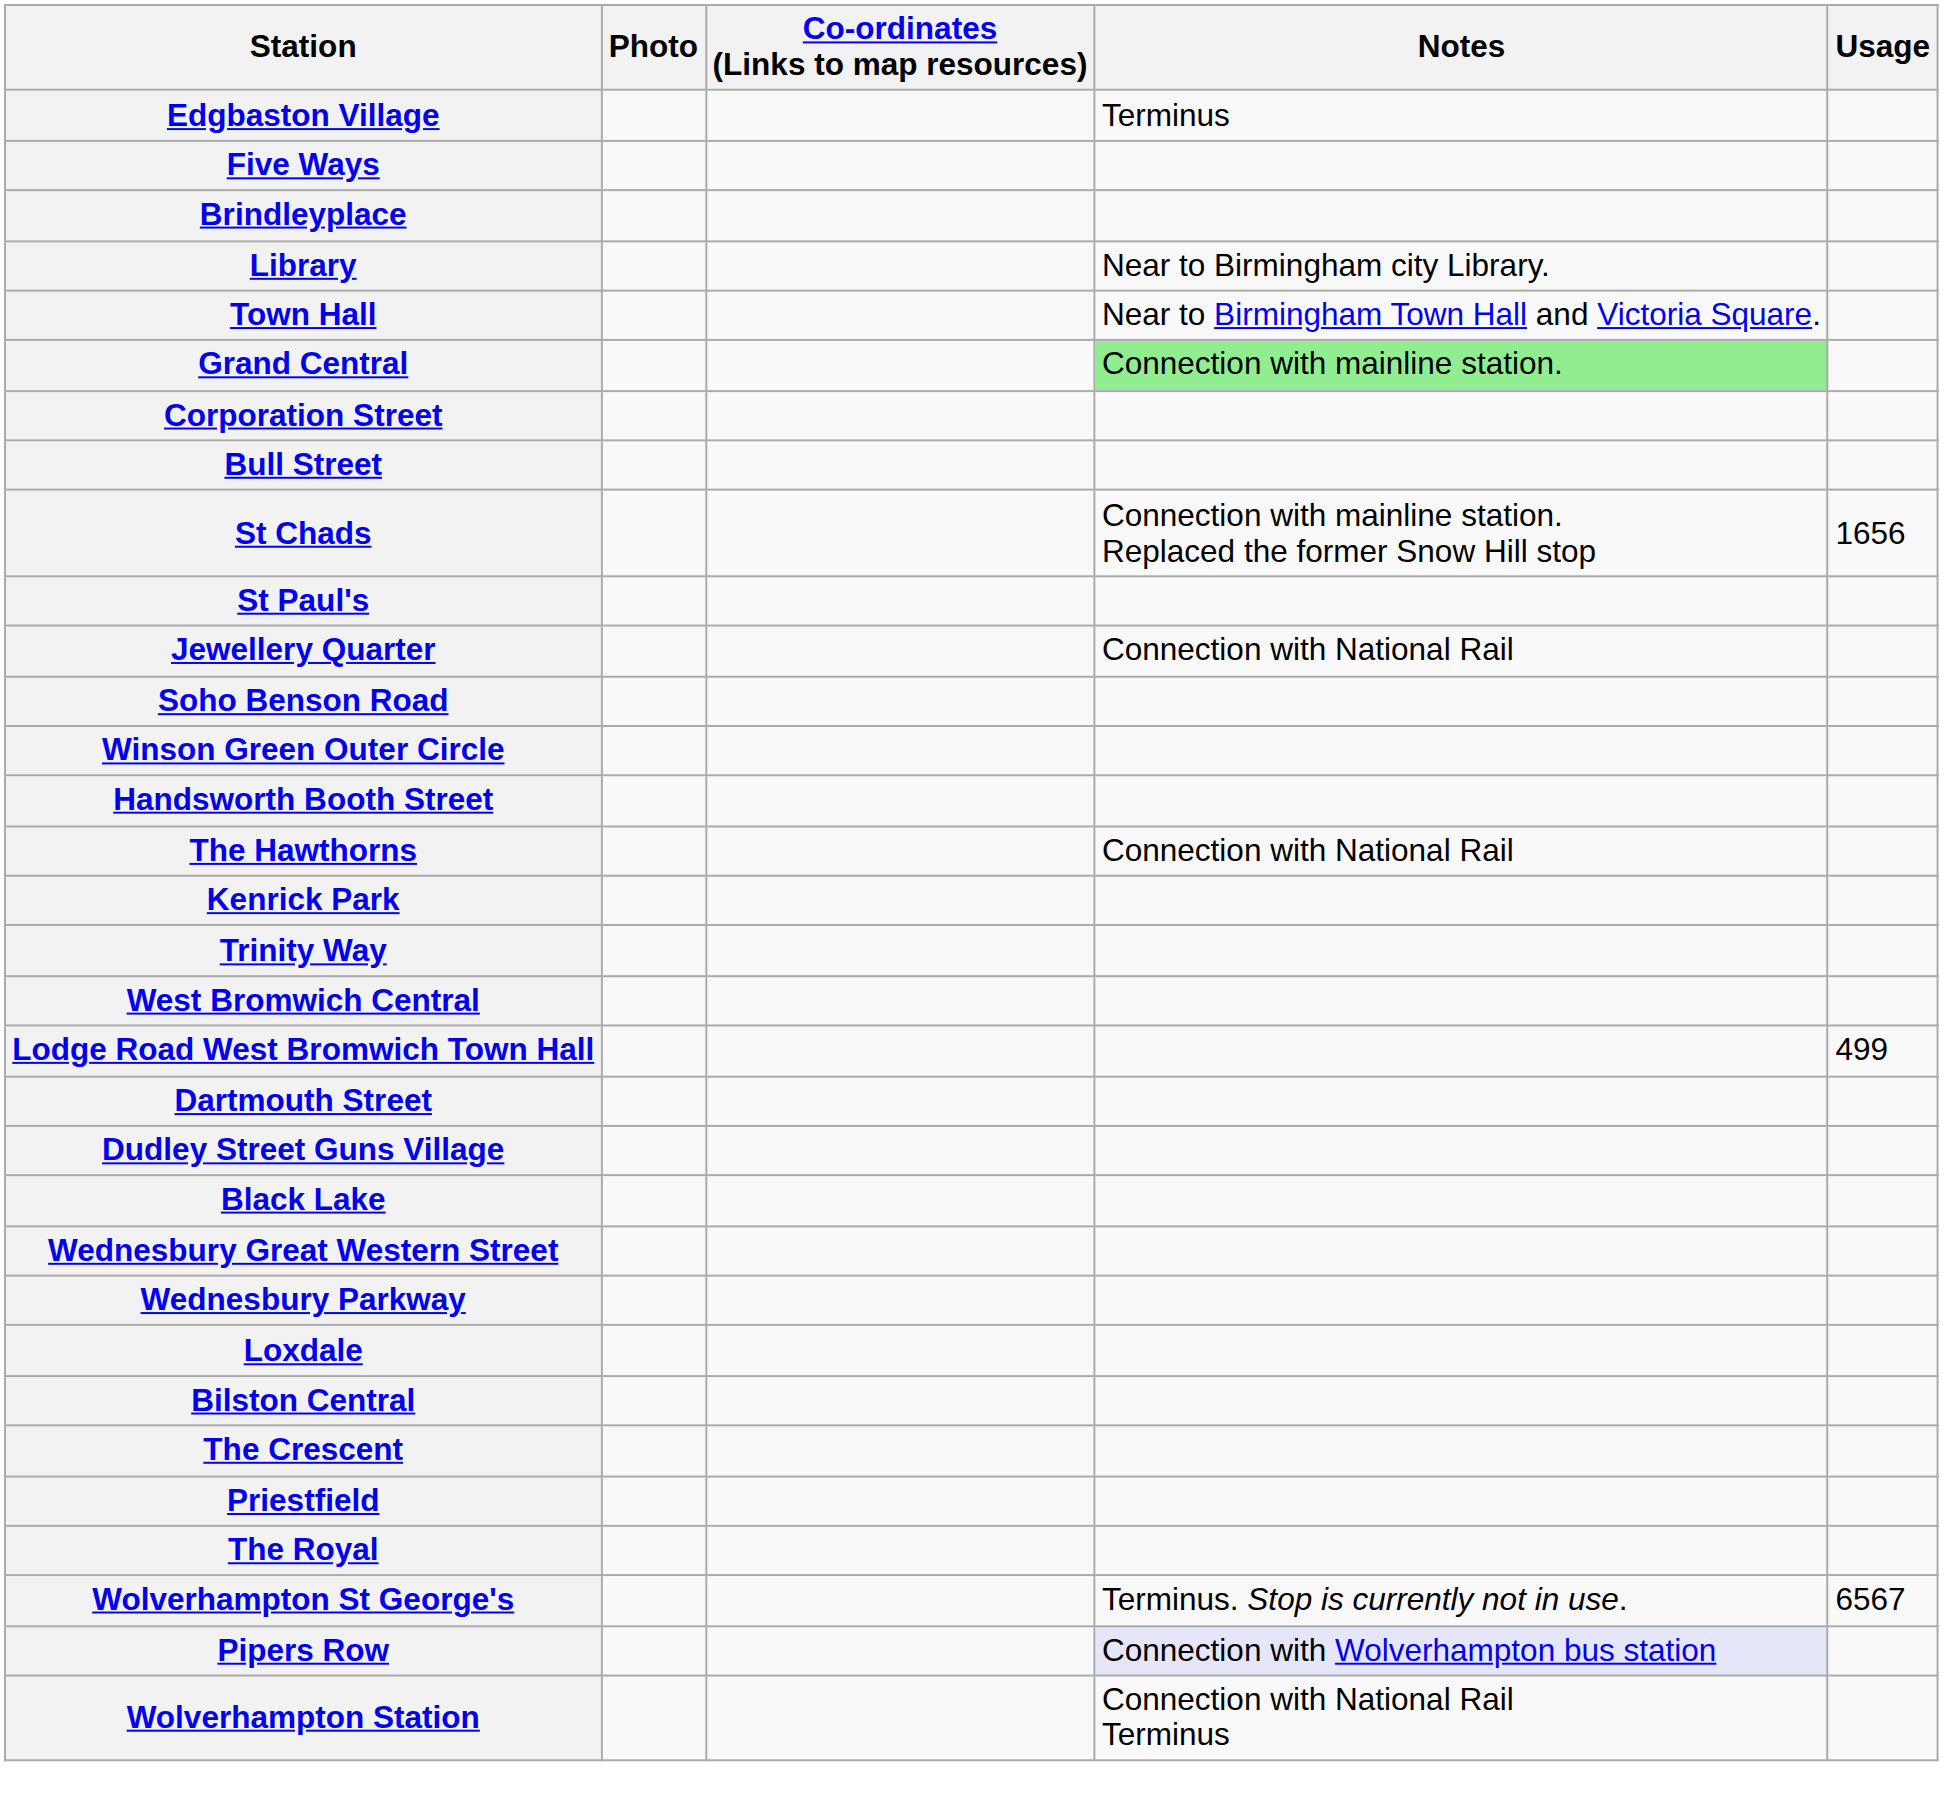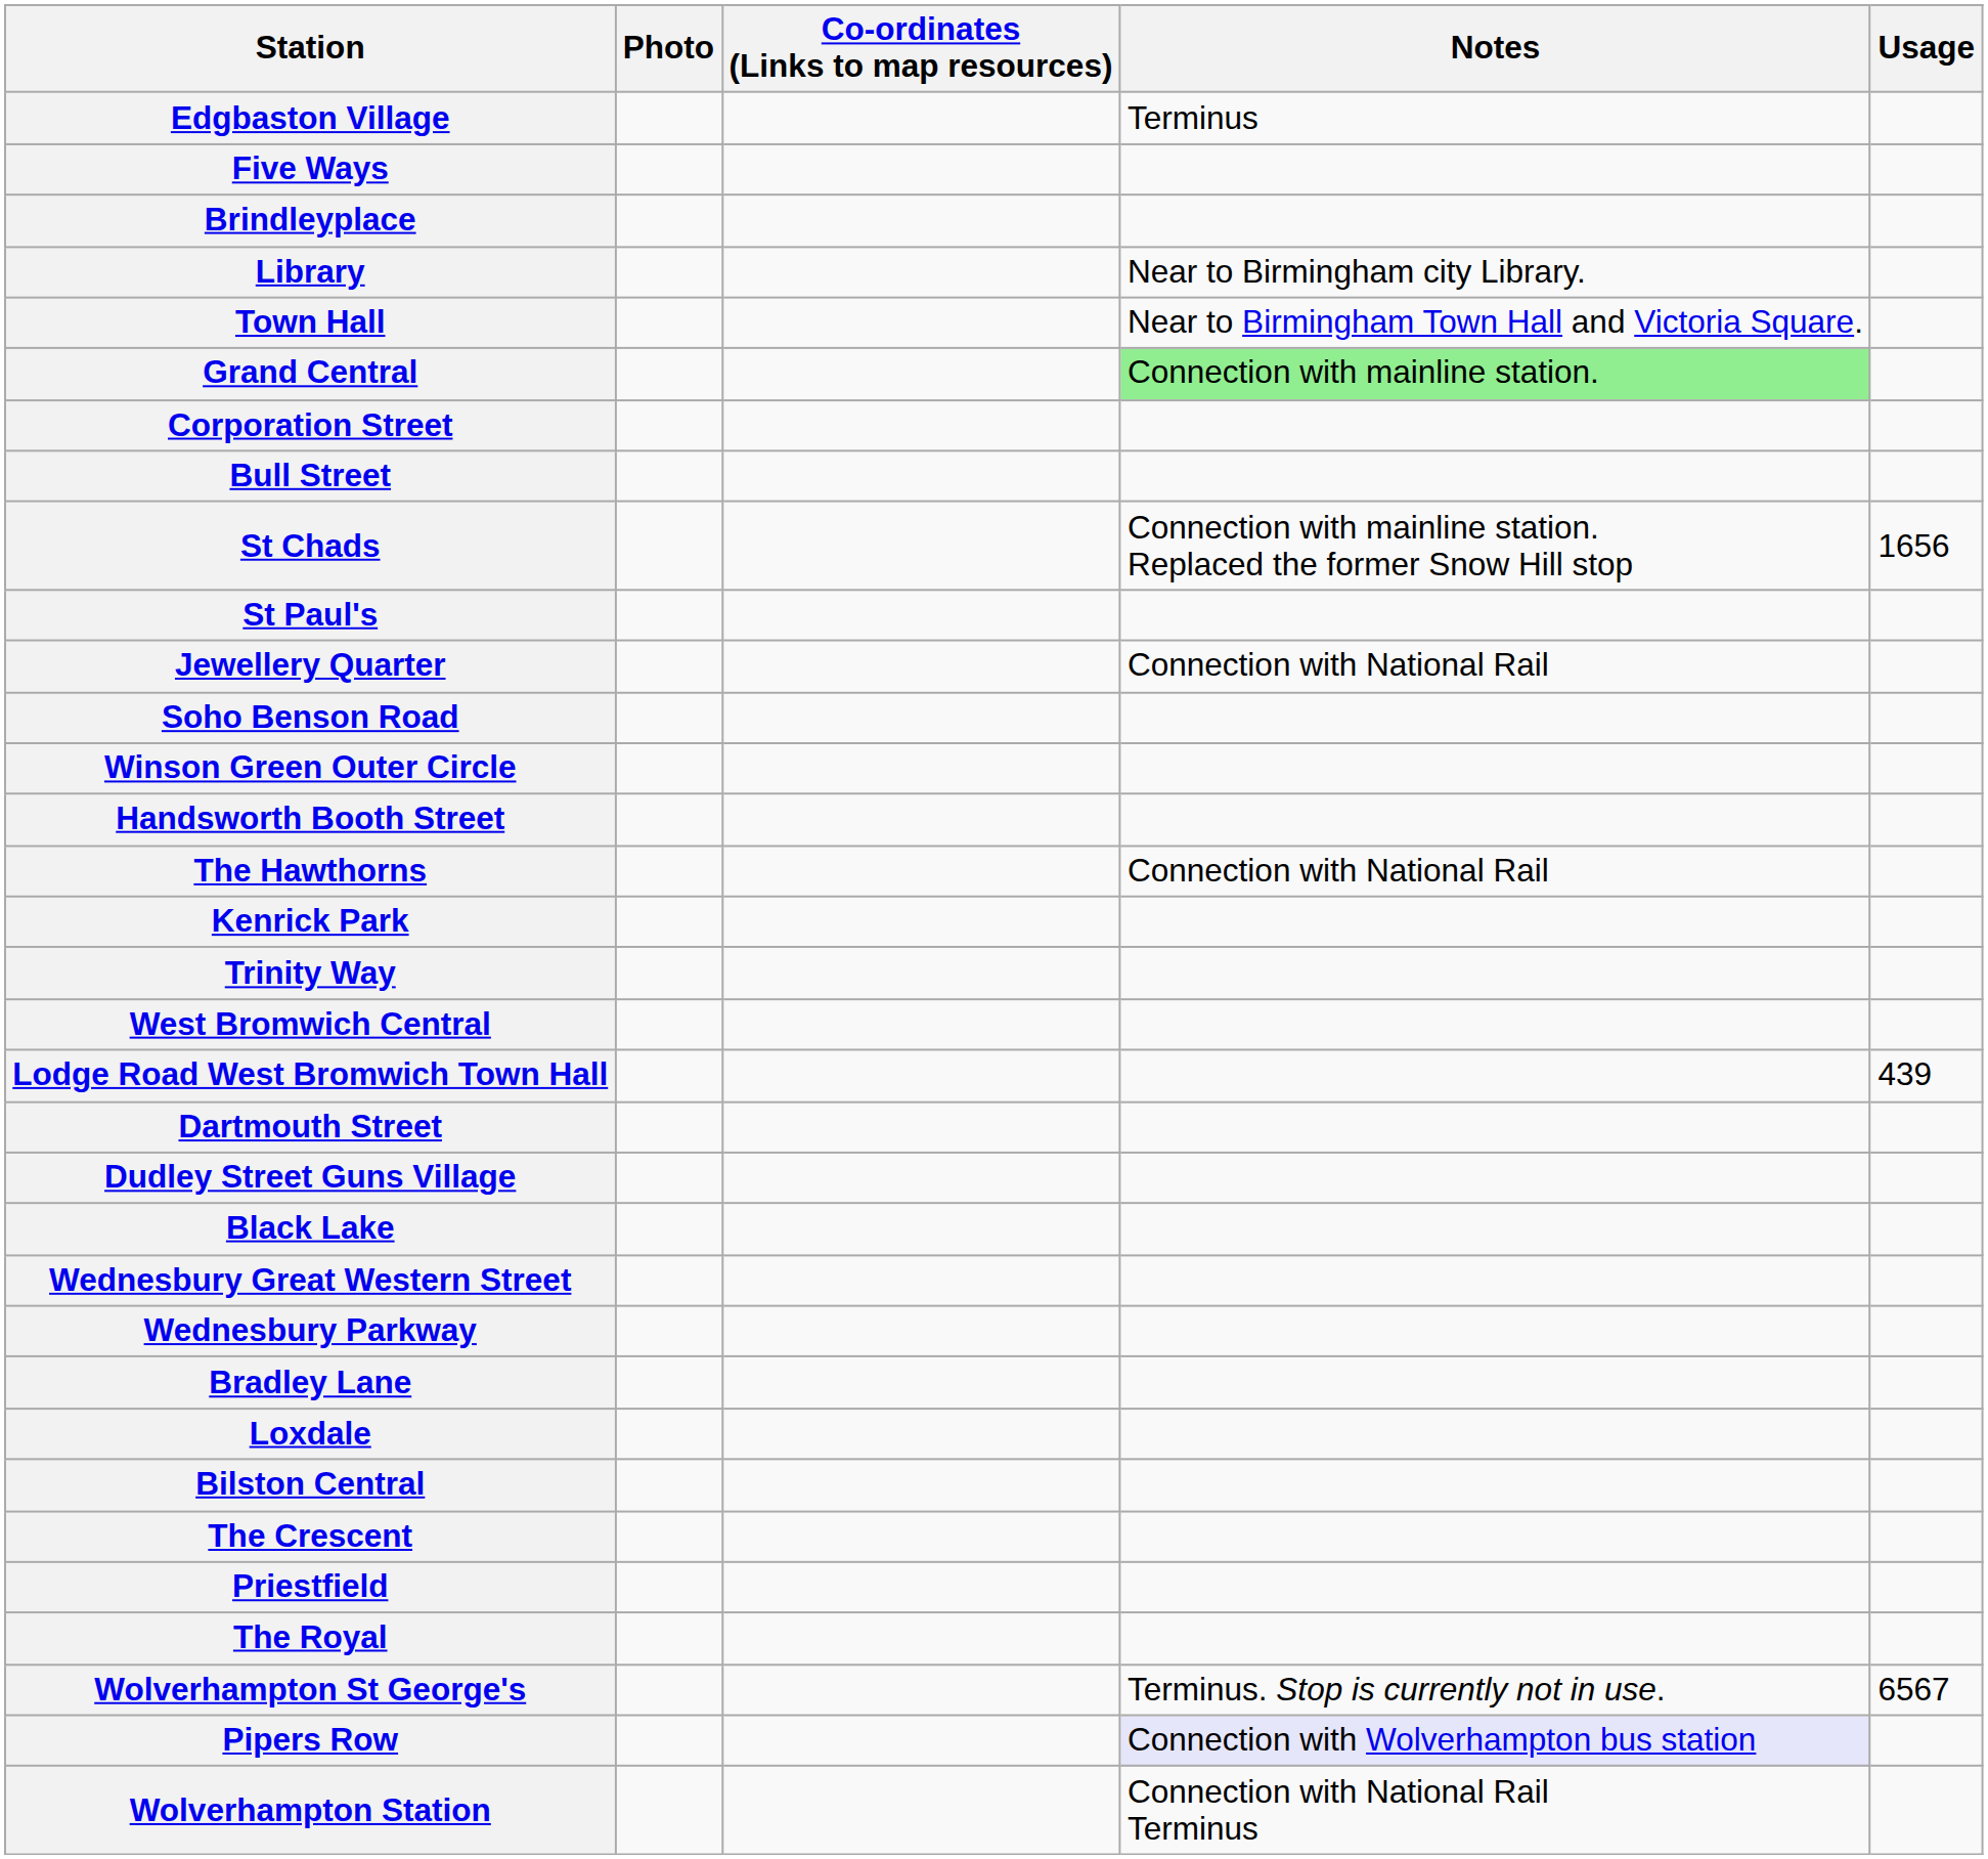 <table class="wikitable sortable plainrowheaders" text-align: center;">
 <tr>
 <th scope=col>Station</th>
 <th scope=col class="unsortable">Photo</th>
 <th scope=col><a href='#'>Co-ordinates</a><br>(Links to map resources)</th>
 <th scope=col class="unsortable">Notes</th>
 <th scope=col>Usage</th>
 </tr>
 <tr>
 <th scope="row"><a href='#'>Edgbaston Village</a></th>
 <td></td>
 <td></td>
 <td>Terminus</td>
 <td></td>
 </tr>
 <tr>
 <th scope="row"><a href='#'>Five Ways</a></th>
 <td></td>
 <td></td>
 <td></td>
 <td></td>
 </tr>
 <tr>
 <th scope="row"><a href='#'>Brindleyplace</a></th>
 <td></td>
 <td></td>
 <td></td>
 <td></td>
 </tr>
 <tr>
 <th scope="row"><a href='#'>Library</a></th>
 <td></td>
 <td></td>
 <td>Near to Birmingham city Library.</td>
 <td></td>
 </tr>
 <tr>
 <th scope="row"><a href='#'>Town Hall</a></th>
 <td></td>
 <td></td>
 <td>Near to <a href='#'>Birmingham Town Hall</a> and <a href='#'>Victoria Square</a>.</td>
 <td></td>
 </tr>
 <tr>
 <th scope="row"><a href='#'>Grand Central</a></th>
 <td></td>
 <td></td>
 <td style="background: lightgreen;">Connection with  mainline station.</td>
 <td></td>
 </tr>
 <tr>
 <th scope=row><a href='#'>Corporation Street</a></th>
 <td></td>
 <td></td>
 <td></td>
 <td></td>
 </tr>
 <tr>
 <th scope=row><a href='#'>Bull Street</a></th>
 <td></td>
 <td></td>
 <td></td>
 <td></td>
 </tr>
 <tr>
 <th scope=row><a href='#'>St Chads</a></th>
 <td></td>
 <td></td>
 <td>Connection with  mainline station.<br>Replaced the former Snow Hill stop</td>
 <td>1656</td>
 </tr>
 <tr>
 <th scope=row><a href='#'>St Paul's</a></th>
 <td></td>
 <td></td>
 <td></td>
 <td></td>
 </tr>
 <tr>
 <th scope=row><a href='#'>Jewellery Quarter</a></th>
 <td></td>
 <td></td>
 <td>Connection with National Rail</td>
 <td></td>
 </tr>
 <tr>
 <th scope=row><a href='#'>Soho Benson Road</a></th>
 <td></td>
 <td></td>
 <td></td>
 <td></td>
 </tr>
 <tr>
 <th scope=row><a href='#'>Winson Green Outer Circle</a></th>
 <td></td>
 <td></td>
 <td></td>
 <td></td>
 </tr>
 <tr>
 <th scope=row><a href='#'>Handsworth Booth Street</a></th>
 <td></td>
 <td></td>
 <td></td>
 <td></td>
 </tr>
 <tr>
 <th scope=row><a href='#'>The Hawthorns</a></th>
 <td></td>
 <td></td>
 <td>Connection with National Rail</td>
 <td></td>
 </tr>
 <tr>
 <th scope=row><a href='#'>Kenrick Park</a></th>
 <td></td>
 <td></td>
 <td></td>
 <td></td>
 </tr>
 <tr>
 <th scope=row><a href='#'>Trinity Way</a></th>
 <td></td>
 <td></td>
 <td></td>
 <td></td>
 </tr>
 <tr>
 <th scope=row><a href='#'>West Bromwich Central</a></th>
 <td></td>
 <td></td>
 <td></td>
 <td></td>
 </tr>
 <tr>
 <th scope=row><a href='#'>Lodge Road West Bromwich Town Hall</a></th>
 <td></td>
 <td></td>
 <td></td>
-<td>499</td>
+<td>439</td>
 </tr>
 <tr>
 <th scope=row><a href='#'>Dartmouth Street</a></th>
 <td></td>
 <td></td>
 <td></td>
 <td></td>
 </tr>
 <tr>
 <th scope=row><a href='#'>Dudley Street Guns Village</a></th>
 <td></td>
 <td></td>
 <td></td>
 <td></td>
 </tr>
 <tr>
 <th scope=row><a href='#'>Black Lake</a></th>
 <td></td>
 <td></td>
 <td></td>
 <td></td>
 </tr>
 <tr>
 <th scope=row><a href='#'>Wednesbury Great Western Street</a></th>
 <td></td>
 <td></td>
 <td></td>
 <td></td>
 </tr>
 <tr>
 <th scope=row><a href='#'>Wednesbury Parkway</a></th>
+<td></td>
+<td></td>
+<td></td>
+<td></td>
+</tr>
+<tr>
+<th scope=row><a href='#'>Bradley Lane</a></th>
 <td></td>
 <td></td>
 <td></td>
 <td></td>
 </tr>
 <tr>
 <th scope=row><a href='#'>Loxdale</a></th>
 <td></td>
 <td></td>
 <td></td>
 <td></td>
 </tr>
 <tr>
 <th scope=row><a href='#'>Bilston Central</a></th>
 <td></td>
 <td></td>
 <td></td>
 <td></td>
 </tr>
 <tr>
 <th scope=row><a href='#'>The Crescent</a></th>
 <td></td>
 <td></td>
 <td></td>
 <td></td>
 </tr>
 <tr>
 <th scope=row><a href='#'>Priestfield</a></th>
 <td></td>
 <td></td>
 <td></td>
 <td></td>
 </tr>
 <tr>
 <th scope=row><a href='#'>The Royal</a></th>
 <td></td>
 <td></td>
 <td></td>
 <td></td>
 </tr>
 <tr>
 <th scope=row><a href='#'>Wolverhampton St George's</a></th>
 <td></td>
 <td></td>
 <td>Terminus. <em>Stop is currently not in use</em>.</td>
 <td>6567 </td>
 </tr>
 <tr>
 <th scope=row><a href='#'>Pipers Row</a></th>
 <td></td>
 <td></td>
 <td style="background: lavender;">Connection with <a href='#'>Wolverhampton bus station</a></td>
 <td></td>
 </tr>
 <tr>
 <th scope=row><a href='#'>Wolverhampton Station</a></th>
 <td></td>
 <td></td>
 <td>Connection with National Rail<br>Terminus</td>
 <td></td>
 </tr>
 </table>
